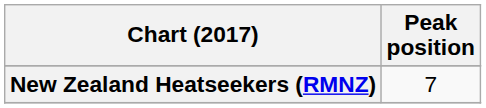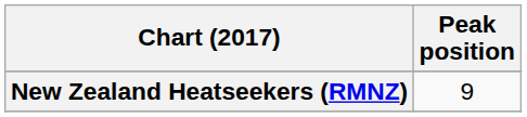 <table class="wikitable sortable plainrowheaders" style="text-align:center">
 <tr>
 <th scope="col">Chart (2017)</th>
 <th scope="col">Peak<br> position</th>
 </tr>
 <tr>
 </tr>
 <tr>
 <th scope="row">New Zealand Heatseekers (<a href='#'>RMNZ</a>)</th>
-<td>7</td>
+<td>9</td>
 </tr>
 <tr>
 </tr>
 <tr>
 </tr>
 </table>
